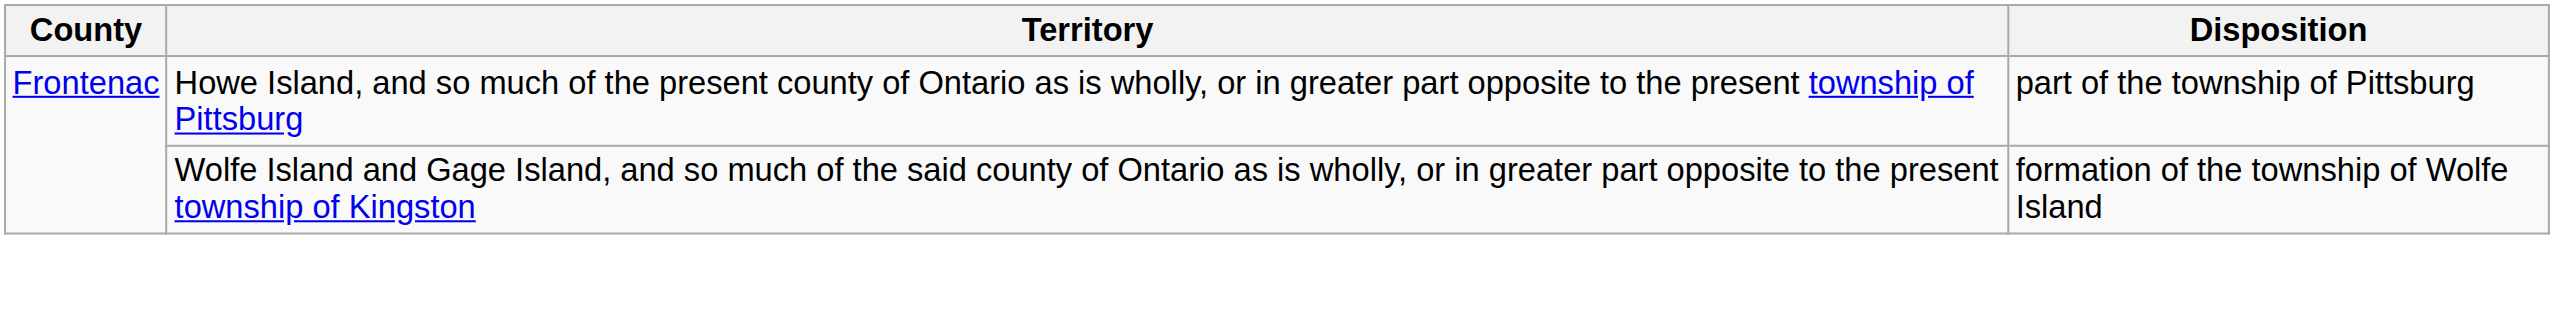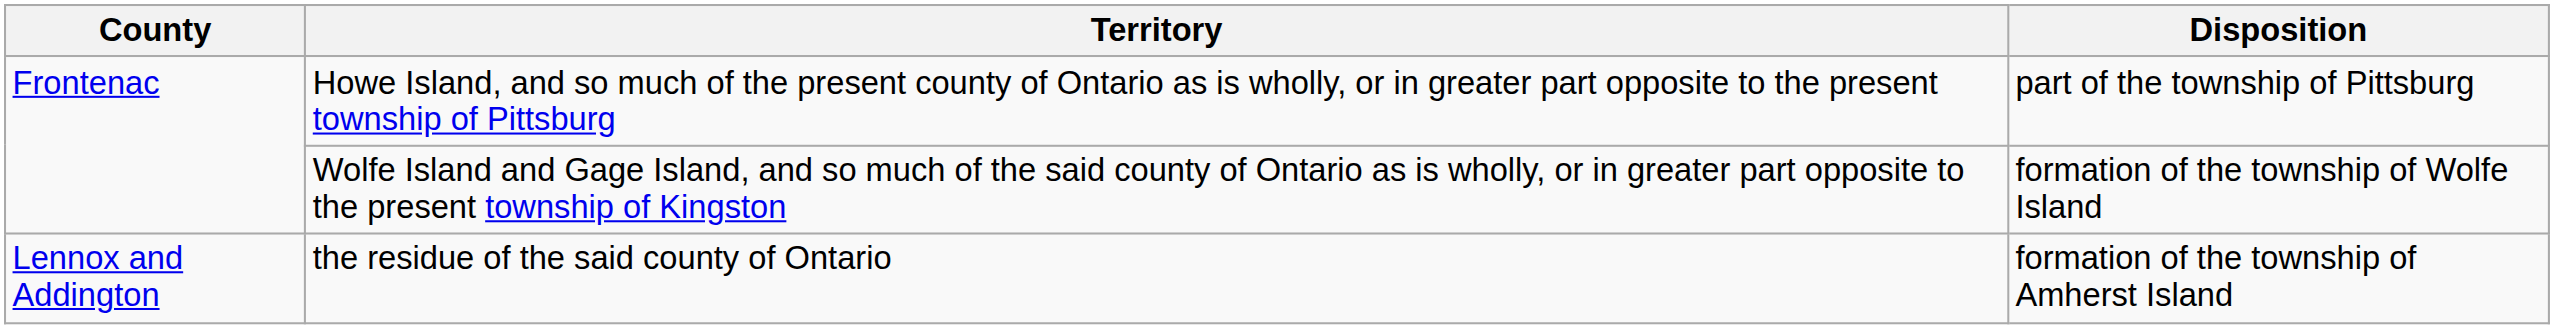 <table class="wikitable">
 <tr>
 <th>County</th>
 <th>Territory</th>
 <th>Disposition</th>
 </tr>
 <tr valign="top">
 <td rowspan="2"><a href='#'>Frontenac</a></td>
 <td>Howe Island, and so much of the present county of Ontario as is wholly, or in greater part opposite to the present <a href='#'>township of Pittsburg</a></td>
 <td>part of the township of Pittsburg</td>
 </tr>
 <tr valign="top">
 <td>Wolfe Island and Gage Island, and so much of the said county of Ontario as is wholly, or in greater part opposite to the present <a href='#'>township of Kingston</a></td>
 <td>formation of the township of Wolfe Island</td>
 </tr>
+<tr valign="top">
+<td><a href='#'>Lennox and Addington</a></td>
+<td>the residue of the said county of Ontario</td>
+<td>formation of the township of Amherst Island</td>
+</tr>
 </table>
